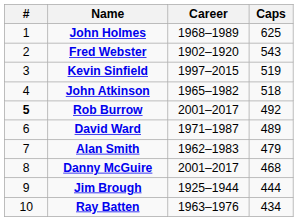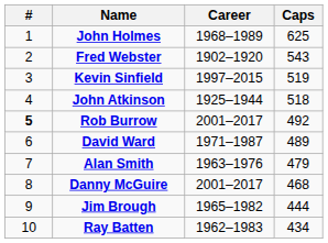 <table class="wikitable sortable" style="text-align:center;">
 <tr>
 <th width=50px>#</th>
 <th style="width:150px;">Name</th>
 <th style="width:100px;">Career</th>
 <th width=50px>Caps</th>
 </tr>
 <tr>
 <td>1</td>
 <td><strong><a href='#'>John Holmes</a></strong></td>
 <td>1968–1989</td>
 <td>625</td>
 </tr>
 <tr>
 <td>2</td>
 <td><strong><a href='#'>Fred Webster</a></strong></td>
 <td>1902–1920</td>
 <td>543</td>
 </tr>
 <tr>
 <td>3</td>
 <td><strong><a href='#'>Kevin Sinfield</a></strong></td>
 <td>1997–2015</td>
 <td>519</td>
 </tr>
 <tr>
 <td>4</td>
 <td><strong><a href='#'>John Atkinson</a></strong></td>
-<td>1965–1982</td>
+<td>1925–1944</td>
 <td>518</td>
 </tr>
 <tr>
 <td><strong>5</strong></td>
 <td><strong><a href='#'>Rob Burrow</a></strong></td>
 <td>2001–2017</td>
 <td>492</td>
 </tr>
 <tr>
 <td>6</td>
 <td><strong><a href='#'>David Ward</a></strong></td>
 <td>1971–1987</td>
 <td>489</td>
 </tr>
 <tr>
 <td>7</td>
 <td><strong><a href='#'>Alan Smith</a></strong></td>
-<td>1962–1983</td>
+<td>1963–1976</td>
 <td>479</td>
 </tr>
 <tr>
 <td>8</td>
 <td><strong><a href='#'>Danny McGuire</a></strong></td>
 <td>2001–2017</td>
 <td>468</td>
 </tr>
 <tr>
 <td>9</td>
 <td><strong><a href='#'>Jim Brough</a></strong></td>
-<td>1925–1944</td>
+<td>1965–1982</td>
 <td>444</td>
 </tr>
 <tr>
 <td>10</td>
 <td><strong><a href='#'>Ray Batten</a></strong></td>
-<td>1963–1976</td>
+<td>1962–1983</td>
 <td>434</td>
 </tr>
 </table>
